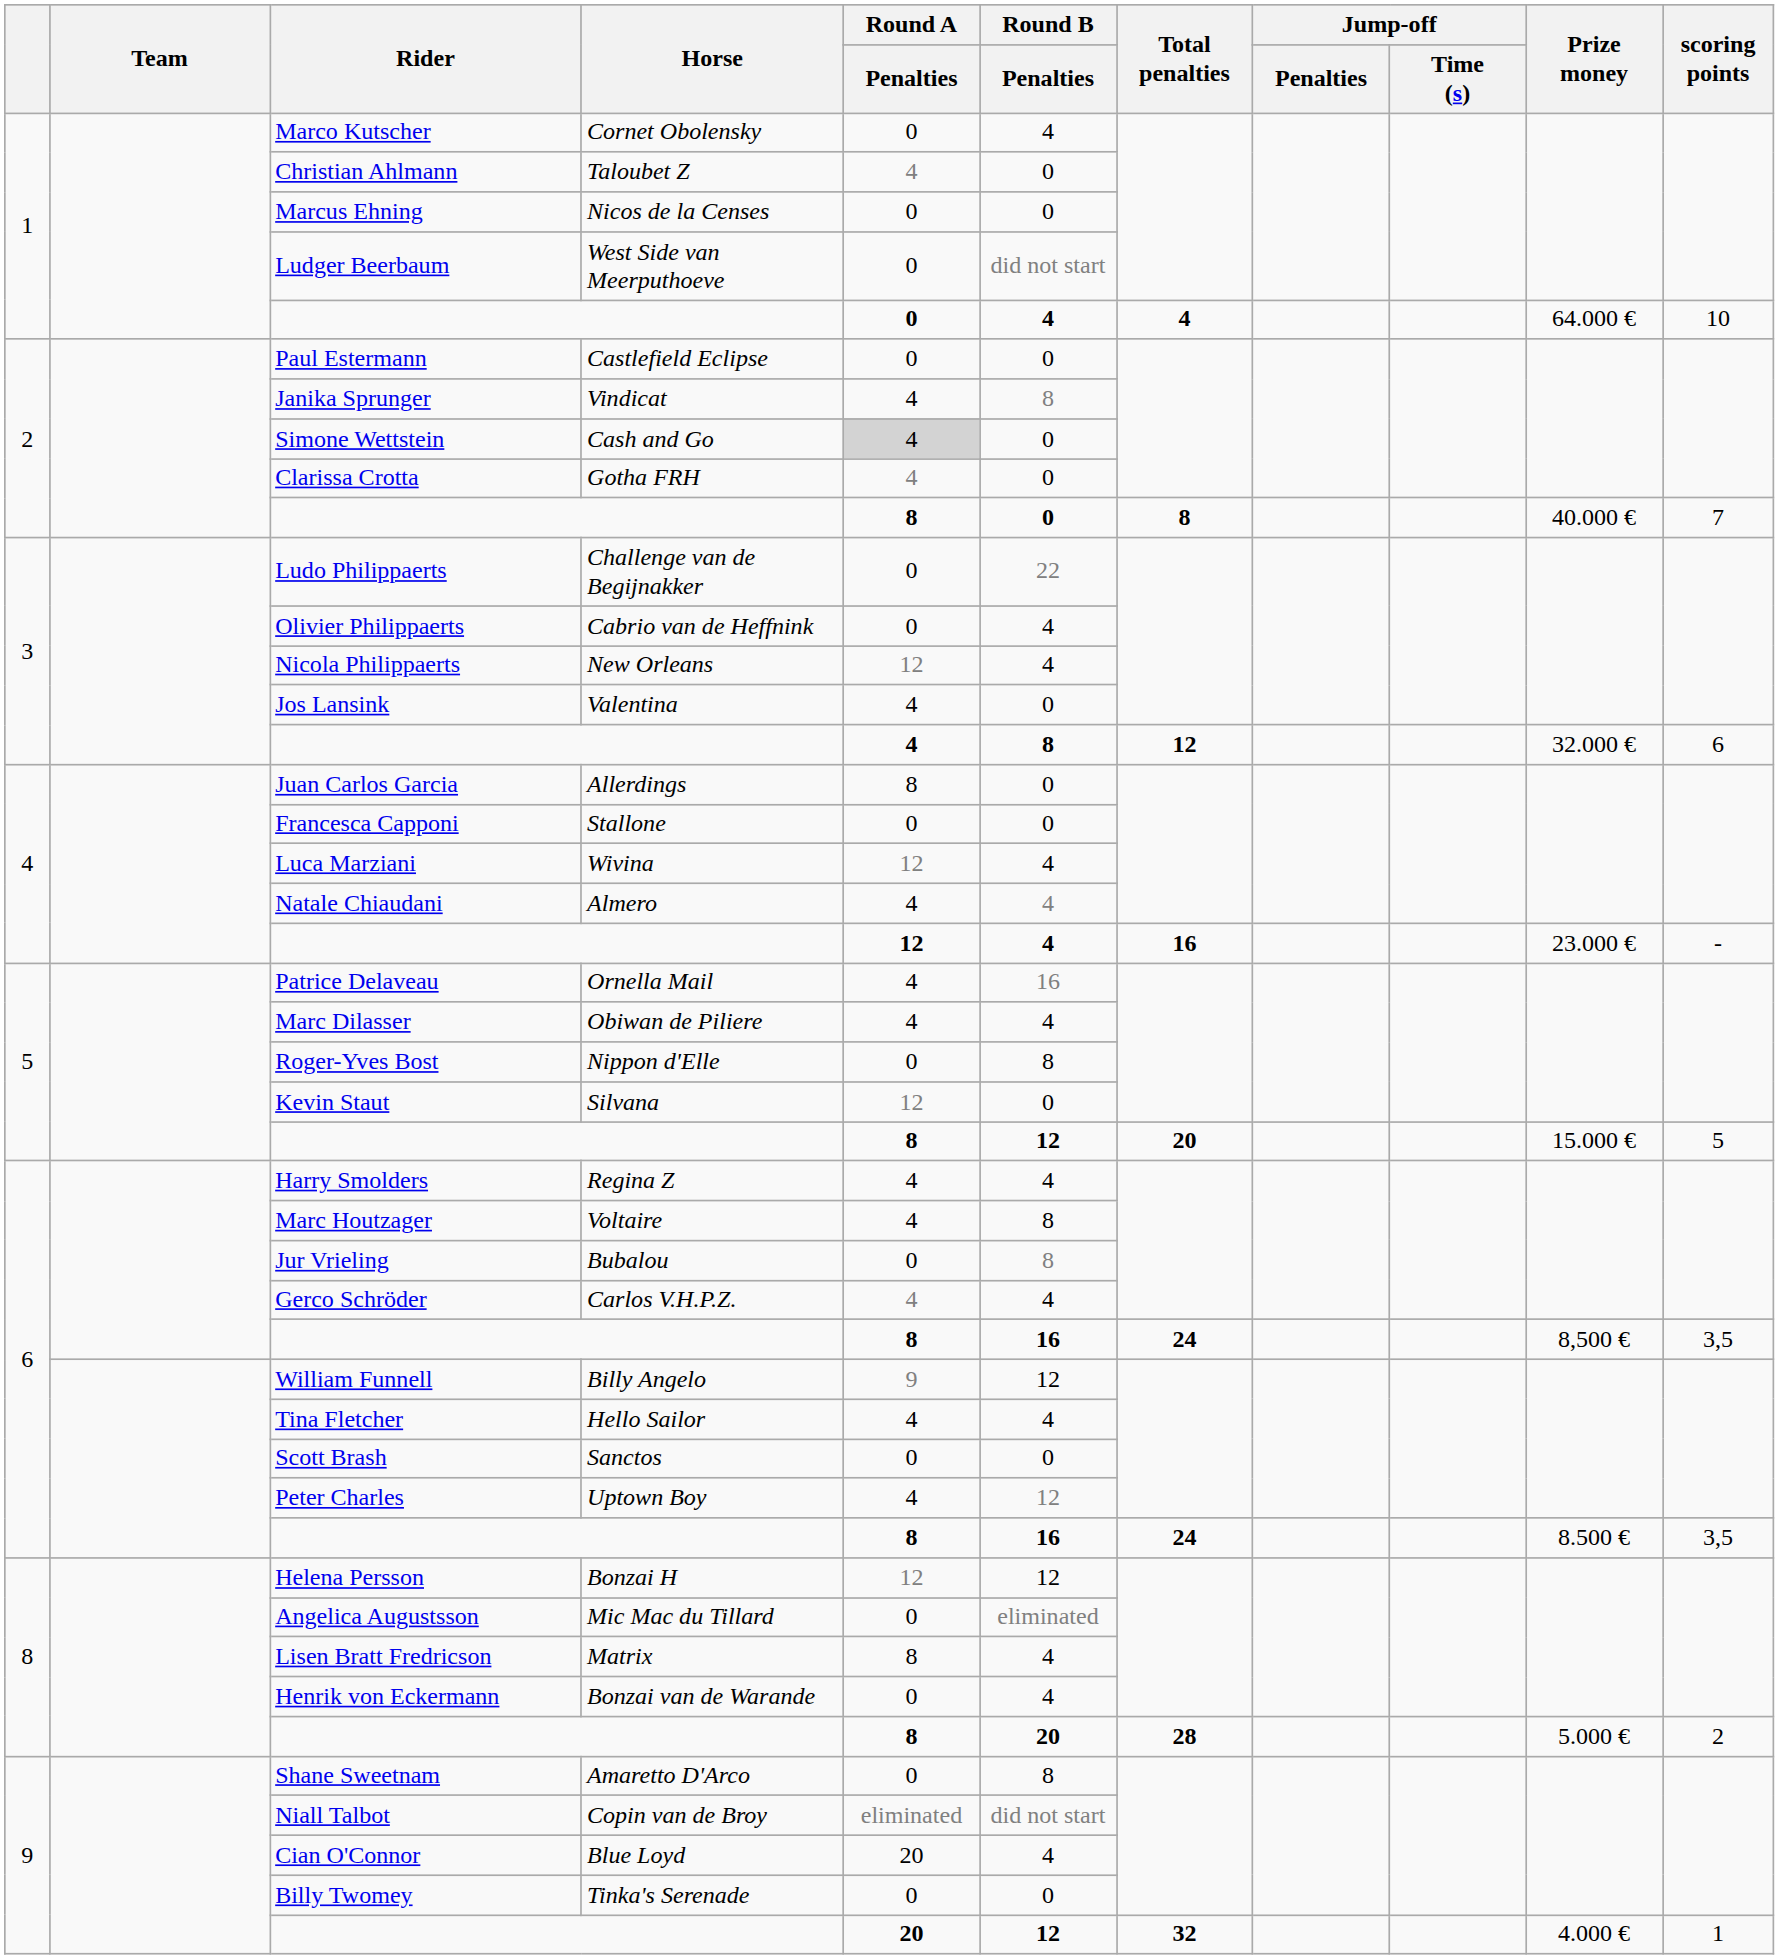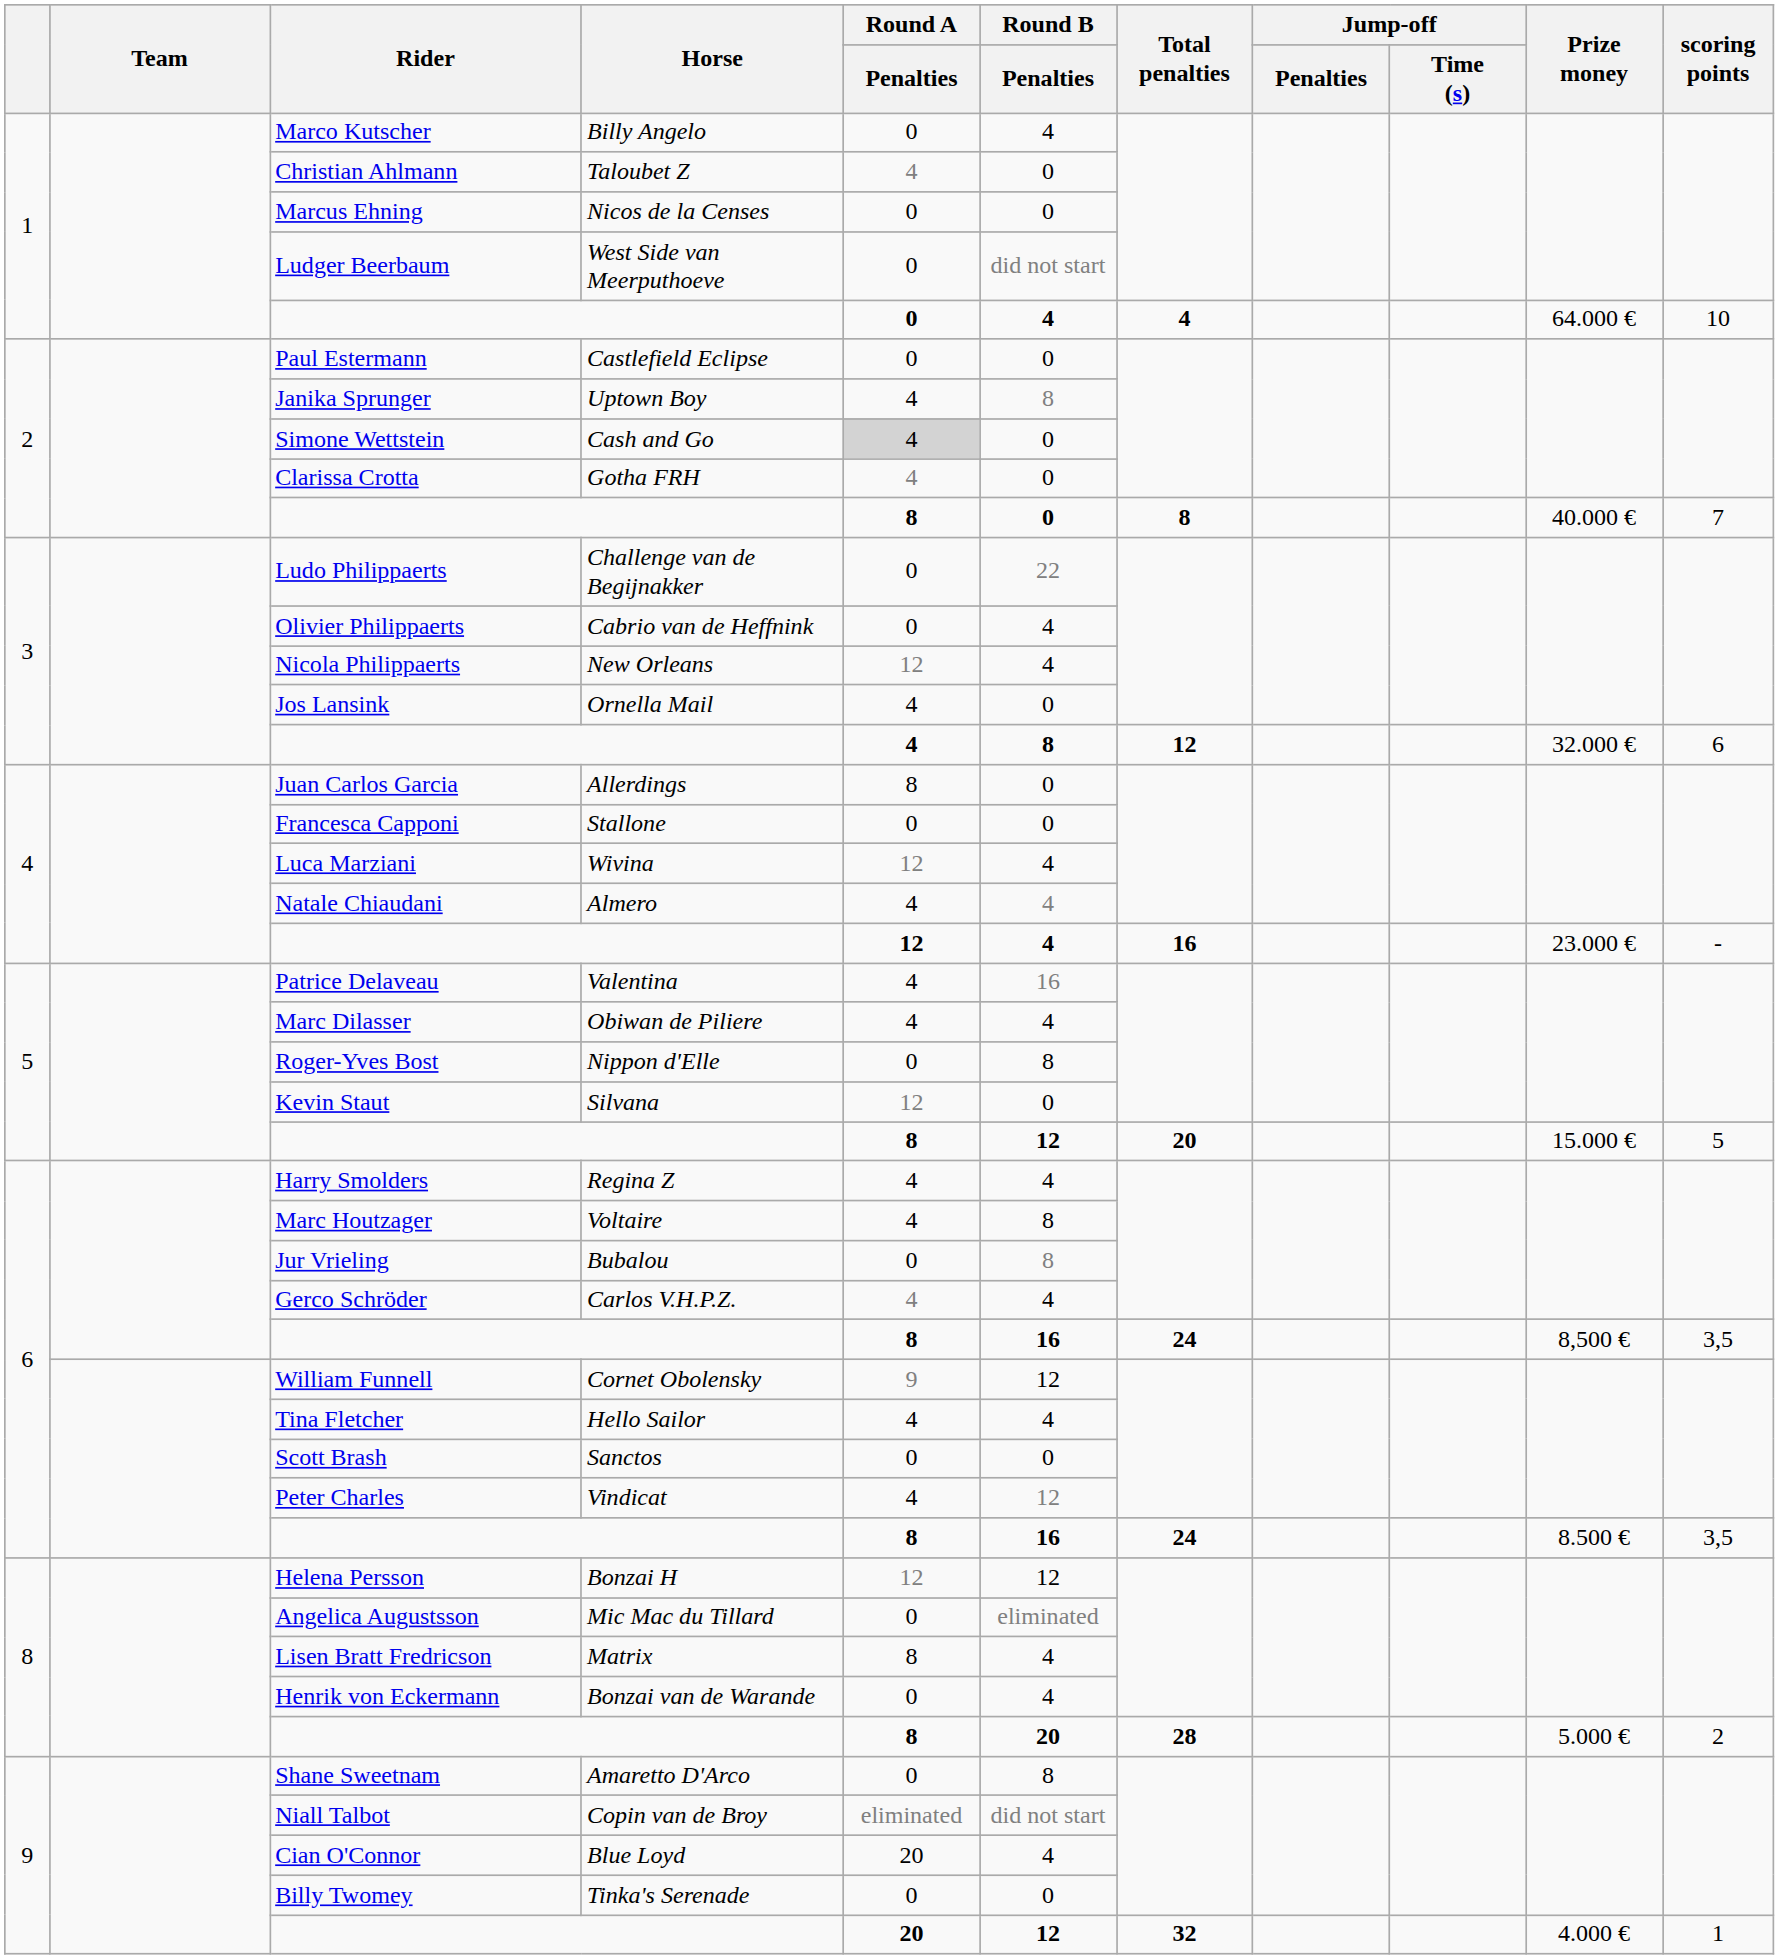 <table class="wikitable" style="font-size: 90%">
 <tr>
 <th rowspan=2 width=20></th>
 <th rowspan=2 width=125>Team</th>
 <th rowspan=2 width=180>Rider</th>
 <th rowspan=2 width=150>Horse</th>
 <th>Round A</th>
 <th>Round B</th>
 <th rowspan=2 width=75>Total penalties</th>
 <th colspan=2>Jump-off</th>
 <th rowspan=2 width=75>Prize<br>money</th>
 <th rowspan=2 width=60>scoring<br>points</th>
 </tr>
 <tr>
 <th width=75>Penalties</th>
 <th width=75>Penalties</th>
 <th width=75>Penalties</th>
 <th width=75>Time<br>(<a href='#'>s</a>)</th>
 </tr>
 <tr>
 <td rowspan=5 align=center>1</td>
 <td rowspan=5></td>
 <td><a href='#'>Marco Kutscher</a></td>
-<td><em>Cornet Obolensky</em></td>
+<td><em>Billy Angelo</em></td>
 <td align=center>0</td>
 <td align=center>4</td>
 <td rowspan=4></td>
 <td rowspan=4></td>
 <td rowspan=4></td>
 <td rowspan=4></td>
 <td rowspan=4></td>
 </tr>
 <tr>
 <td><a href='#'>Christian Ahlmann</a></td>
 <td><em>Taloubet Z</em></td>
 <td align=center style=color:gray>4</td>
 <td align=center>0</td>
 </tr>
 <tr>
 <td><a href='#'>Marcus Ehning</a></td>
 <td><em>Nicos de la Censes</em></td>
 <td align=center>0</td>
 <td align=center>0</td>
 </tr>
 <tr>
 <td><a href='#'>Ludger Beerbaum</a></td>
 <td><em>West Side van Meerputhoeve</em></td>
 <td align=center>0</td>
 <td align=center style=color:gray>did not start</td>
 </tr>
 <tr>
 <td colspan=2></td>
 <td align=center><strong>0</strong></td>
 <td align=center><strong>4</strong></td>
 <td align=center><strong>4</strong></td>
 <td></td>
 <td></td>
 <td align=center>64.000 €</td>
 <td align=center>10</td>
 </tr>
 <tr>
 <td rowspan=5 align=center>2</td>
 <td rowspan=5></td>
 <td><a href='#'>Paul Estermann</a></td>
 <td><em>Castlefield Eclipse</em></td>
 <td align=center>0</td>
 <td align=center>0</td>
 <td rowspan=4></td>
 <td rowspan=4></td>
 <td rowspan=4></td>
 <td rowspan=4></td>
 <td rowspan=4></td>
 </tr>
 <tr>
 <td><a href='#'>Janika Sprunger</a></td>
-<td><em>Vindicat</em></td>
+<td><em>Uptown Boy</em></td>
 <td align=center>4</td>
 <td align=center style=color:gray>8</td>
 </tr>
 <tr>
 <td><a href='#'>Simone Wettstein</a></td>
 <td><em>Cash and Go</em></td>
 <td align=center style="background: lightgrey;">4</td>
 <td align=center>0</td>
 </tr>
 <tr>
 <td><a href='#'>Clarissa Crotta</a></td>
 <td><em>Gotha FRH</em></td>
 <td align=center style=color:gray>4</td>
 <td align=center>0</td>
 </tr>
 <tr>
 <td colspan=2></td>
 <td align=center><strong>8</strong></td>
 <td align=center><strong>0</strong></td>
 <td align=center><strong>8</strong></td>
 <td></td>
 <td></td>
 <td align=center>40.000 €</td>
 <td align=center>7</td>
 </tr>
 <tr>
 <td rowspan=5 align=center>3</td>
 <td rowspan=5></td>
 <td><a href='#'>Ludo Philippaerts</a></td>
 <td><em>Challenge van de Begijnakker</em></td>
 <td align=center>0</td>
 <td align=center style=color:gray>22</td>
 <td rowspan=4></td>
 <td rowspan=4></td>
 <td rowspan=4></td>
 <td rowspan=4></td>
 <td rowspan=4></td>
 </tr>
 <tr>
 <td><a href='#'>Olivier Philippaerts</a></td>
 <td><em>Cabrio van de Heffnink</em></td>
 <td align=center>0</td>
 <td align=center>4</td>
 </tr>
 <tr>
 <td><a href='#'>Nicola Philippaerts</a></td>
 <td><em>New Orleans</em></td>
 <td align=center style=color:gray>12</td>
 <td align=center>4</td>
 </tr>
 <tr>
 <td><a href='#'>Jos Lansink</a></td>
-<td><em>Valentina</em></td>
+<td><em>Ornella Mail</em></td>
 <td align=center>4</td>
 <td align=center>0</td>
 </tr>
 <tr>
 <td colspan=2></td>
 <td align=center><strong>4</strong></td>
 <td align=center><strong>8</strong></td>
 <td align=center><strong>12</strong></td>
 <td></td>
 <td></td>
 <td align=center>32.000 €</td>
 <td align=center>6</td>
 </tr>
 <tr>
 <td rowspan=5 align=center>4</td>
 <td rowspan=5></td>
 <td><a href='#'>Juan Carlos Garcia</a></td>
 <td><em>Allerdings</em></td>
 <td align=center>8</td>
 <td align=center>0</td>
 <td rowspan=4></td>
 <td rowspan=4></td>
 <td rowspan=4></td>
 <td rowspan=4></td>
 <td rowspan=4></td>
 </tr>
 <tr>
 <td><a href='#'>Francesca Capponi</a></td>
 <td><em>Stallone</em></td>
 <td align=center>0</td>
 <td align=center>0</td>
 </tr>
 <tr>
 <td><a href='#'>Luca Marziani</a></td>
 <td><em>Wivina</em></td>
 <td align=center style=color:gray>12</td>
 <td align=center>4</td>
 </tr>
 <tr>
 <td><a href='#'>Natale Chiaudani</a></td>
 <td><em>Almero</em></td>
 <td align=center>4</td>
 <td align=center style=color:gray>4</td>
 </tr>
 <tr>
 <td colspan=2></td>
 <td align=center><strong>12</strong></td>
 <td align=center><strong>4</strong></td>
 <td align=center><strong>16</strong></td>
 <td></td>
 <td></td>
 <td align=center>23.000 €</td>
 <td align=center>-</td>
 </tr>
 <tr>
 <td rowspan=5 align=center>5</td>
 <td rowspan=5></td>
 <td><a href='#'>Patrice Delaveau</a></td>
-<td><em>Ornella Mail</em></td>
+<td><em>Valentina</em></td>
 <td align=center>4</td>
 <td align=center style=color:gray>16</td>
 <td rowspan=4></td>
 <td rowspan=4></td>
 <td rowspan=4></td>
 <td rowspan=4></td>
 <td rowspan=4></td>
 </tr>
 <tr>
 <td><a href='#'>Marc Dilasser</a></td>
 <td><em>Obiwan de Piliere</em></td>
 <td align=center>4</td>
 <td align=center>4</td>
 </tr>
 <tr>
 <td><a href='#'>Roger-Yves Bost</a></td>
 <td><em>Nippon d'Elle</em></td>
 <td align=center>0</td>
 <td align=center>8</td>
 </tr>
 <tr>
 <td><a href='#'>Kevin Staut</a></td>
 <td><em>Silvana</em></td>
 <td align=center style=color:gray>12</td>
 <td align=center>0</td>
 </tr>
 <tr>
 <td colspan=2></td>
 <td align=center><strong>8</strong></td>
 <td align=center><strong>12</strong></td>
 <td align=center><strong>20</strong></td>
 <td></td>
 <td></td>
 <td align=center>15.000 €</td>
 <td align=center>5</td>
 </tr>
 <tr>
 <td rowspan=10 align=center>6</td>
 <td rowspan=5></td>
 <td><a href='#'>Harry Smolders</a></td>
 <td><em>Regina Z</em></td>
 <td align=center>4</td>
 <td align=center>4</td>
 <td rowspan=4></td>
 <td rowspan=4></td>
 <td rowspan=4></td>
 <td rowspan=4></td>
 <td rowspan=4></td>
 </tr>
 <tr>
 <td><a href='#'>Marc Houtzager</a></td>
 <td><em>Voltaire</em></td>
 <td align=center>4</td>
 <td align=center>8</td>
 </tr>
 <tr>
 <td><a href='#'>Jur Vrieling</a></td>
 <td><em>Bubalou</em></td>
 <td align=center>0</td>
 <td align=center style=color:gray>8</td>
 </tr>
 <tr>
 <td><a href='#'>Gerco Schröder</a></td>
 <td><em>Carlos V.H.P.Z.</em></td>
 <td align=center style=color:gray>4</td>
 <td align=center>4</td>
 </tr>
 <tr>
 <td colspan=2></td>
 <td align=center><strong>8</strong></td>
 <td align=center><strong>16</strong></td>
 <td align=center><strong>24</strong></td>
 <td></td>
 <td></td>
 <td align=center>8,500 €</td>
 <td align=center>3,5</td>
 </tr>
 <tr>
 <td rowspan=5></td>
 <td><a href='#'>William Funnell</a></td>
-<td><em>Billy Angelo</em></td>
+<td><em>Cornet Obolensky</em></td>
 <td align=center style=color:gray>9</td>
 <td align=center>12</td>
 <td rowspan=4></td>
 <td rowspan=4></td>
 <td rowspan=4></td>
 <td rowspan=4></td>
 <td rowspan=4></td>
 </tr>
 <tr>
 <td><a href='#'>Tina Fletcher</a></td>
 <td><em>Hello Sailor</em></td>
 <td align=center>4</td>
 <td align=center>4</td>
 </tr>
 <tr>
 <td><a href='#'>Scott Brash</a></td>
 <td><em>Sanctos</em></td>
 <td align=center>0</td>
 <td align=center>0</td>
 </tr>
 <tr>
 <td><a href='#'>Peter Charles</a></td>
-<td><em>Uptown Boy</em></td>
+<td><em>Vindicat</em></td>
 <td align=center>4</td>
 <td align=center style=color:gray>12</td>
 </tr>
 <tr>
 <td colspan=2></td>
 <td align=center><strong>8</strong></td>
 <td align=center><strong>16</strong></td>
 <td align=center><strong>24</strong></td>
 <td></td>
 <td></td>
 <td align=center>8.500 €</td>
 <td align=center>3,5</td>
 </tr>
 <tr>
 <td rowspan=5 align=center>8</td>
 <td rowspan=5></td>
 <td><a href='#'>Helena Persson</a></td>
 <td><em>Bonzai H</em></td>
 <td align=center style=color:gray>12</td>
 <td align=center>12</td>
 <td rowspan=4></td>
 <td rowspan=4></td>
 <td rowspan=4></td>
 <td rowspan=4></td>
 <td rowspan=4></td>
 </tr>
 <tr>
 <td><a href='#'>Angelica Augustsson</a></td>
 <td><em>Mic Mac du Tillard</em></td>
 <td align=center>0</td>
 <td align=center style=color:gray>eliminated</td>
 </tr>
 <tr>
 <td><a href='#'>Lisen Bratt Fredricson</a></td>
 <td><em>Matrix</em></td>
 <td align=center>8</td>
 <td align=center>4</td>
 </tr>
 <tr>
 <td><a href='#'>Henrik von Eckermann</a></td>
 <td><em>Bonzai van de Warande</em></td>
 <td align=center>0</td>
 <td align=center>4</td>
 </tr>
 <tr>
 <td colspan=2></td>
 <td align=center><strong>8</strong></td>
 <td align=center><strong>20</strong></td>
 <td align=center><strong>28</strong></td>
 <td></td>
 <td></td>
 <td align=center>5.000 €</td>
 <td align=center>2</td>
 </tr>
 <tr>
 <td rowspan=5 align=center>9</td>
 <td rowspan=5></td>
 <td><a href='#'>Shane Sweetnam</a></td>
 <td><em>Amaretto D'Arco</em></td>
 <td align=center>0</td>
 <td align=center>8</td>
 <td rowspan=4></td>
 <td rowspan=4></td>
 <td rowspan=4></td>
 <td rowspan=4></td>
 <td rowspan=4></td>
 </tr>
 <tr>
 <td><a href='#'>Niall Talbot</a></td>
 <td><em>Copin van de Broy</em></td>
 <td align=center style=color:gray>eliminated</td>
 <td align=center style=color:gray>did not start</td>
 </tr>
 <tr>
 <td><a href='#'>Cian O'Connor</a></td>
 <td><em>Blue Loyd</em></td>
 <td align=center>20</td>
 <td align=center>4</td>
 </tr>
 <tr>
 <td><a href='#'>Billy Twomey</a></td>
 <td><em>Tinka's Serenade</em></td>
 <td align=center>0</td>
 <td align=center>0</td>
 </tr>
 <tr>
 <td colspan=2></td>
 <td align=center><strong>20</strong></td>
 <td align=center><strong>12</strong></td>
 <td align=center><strong>32</strong></td>
 <td></td>
 <td></td>
 <td align=center>4.000 €</td>
 <td align=center>1</td>
 </tr>
 </table>
